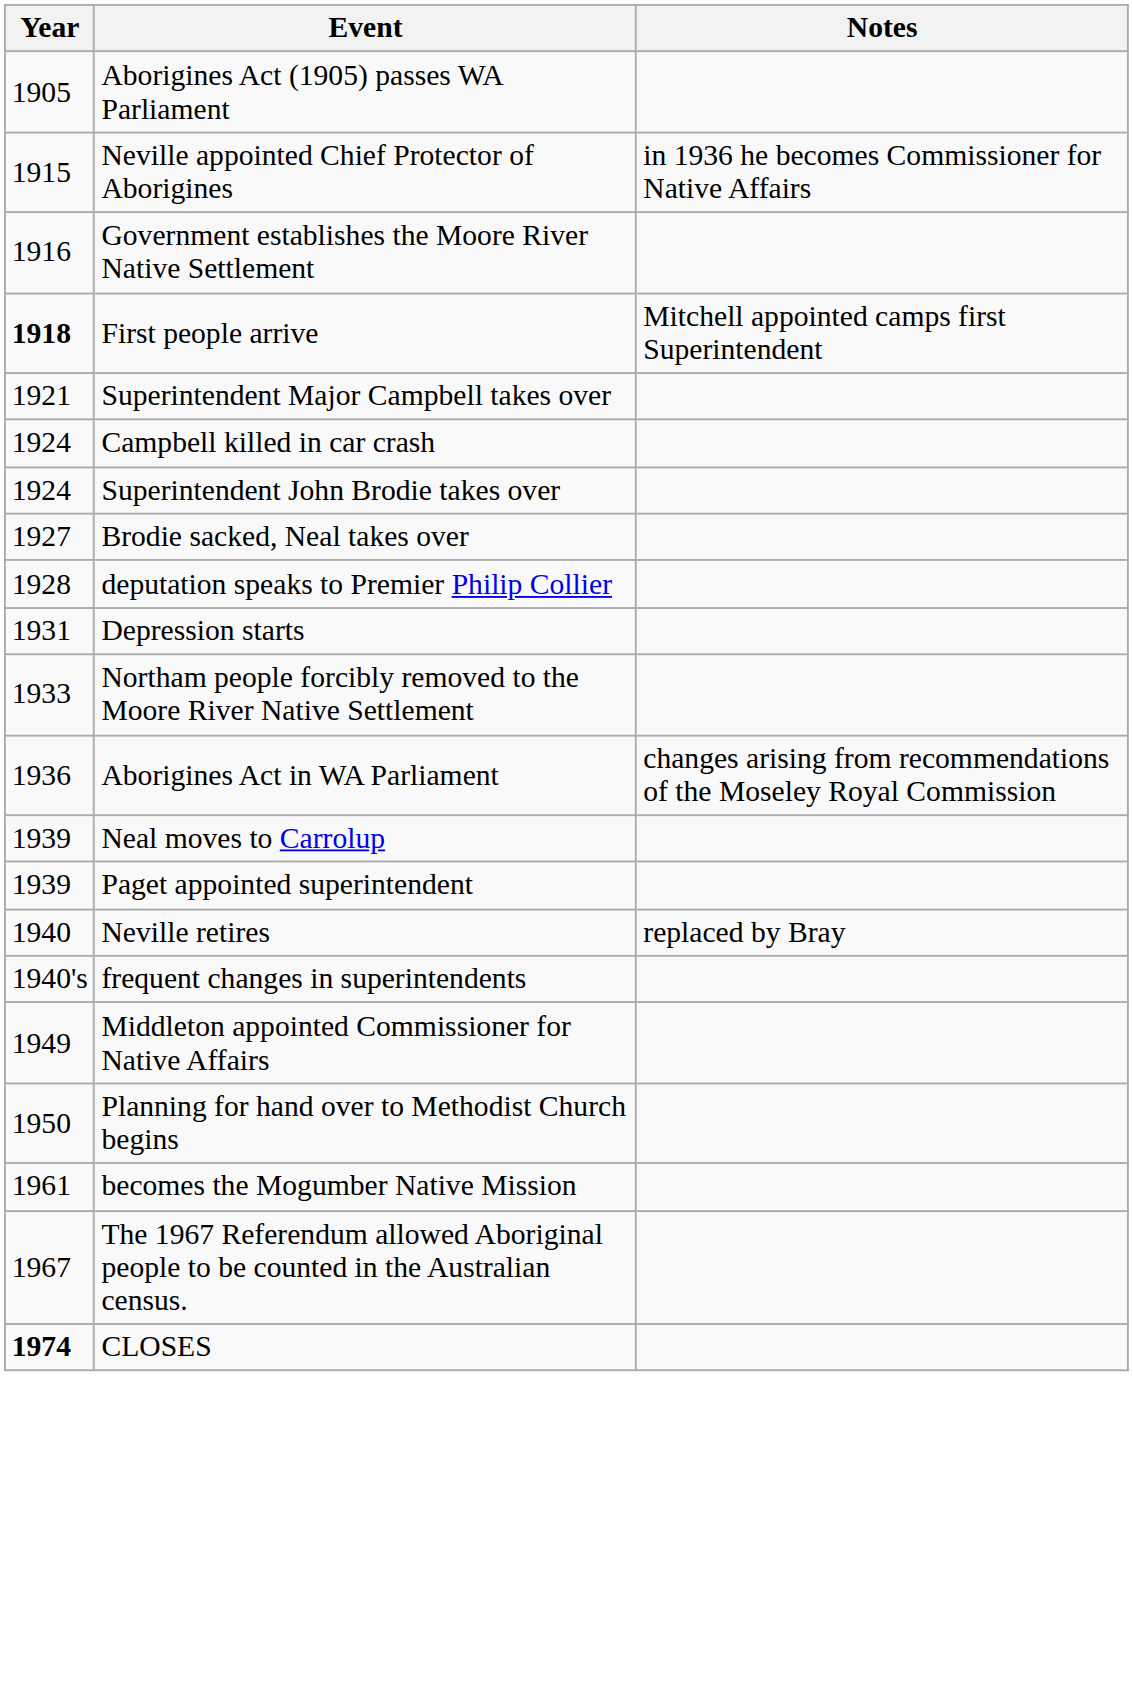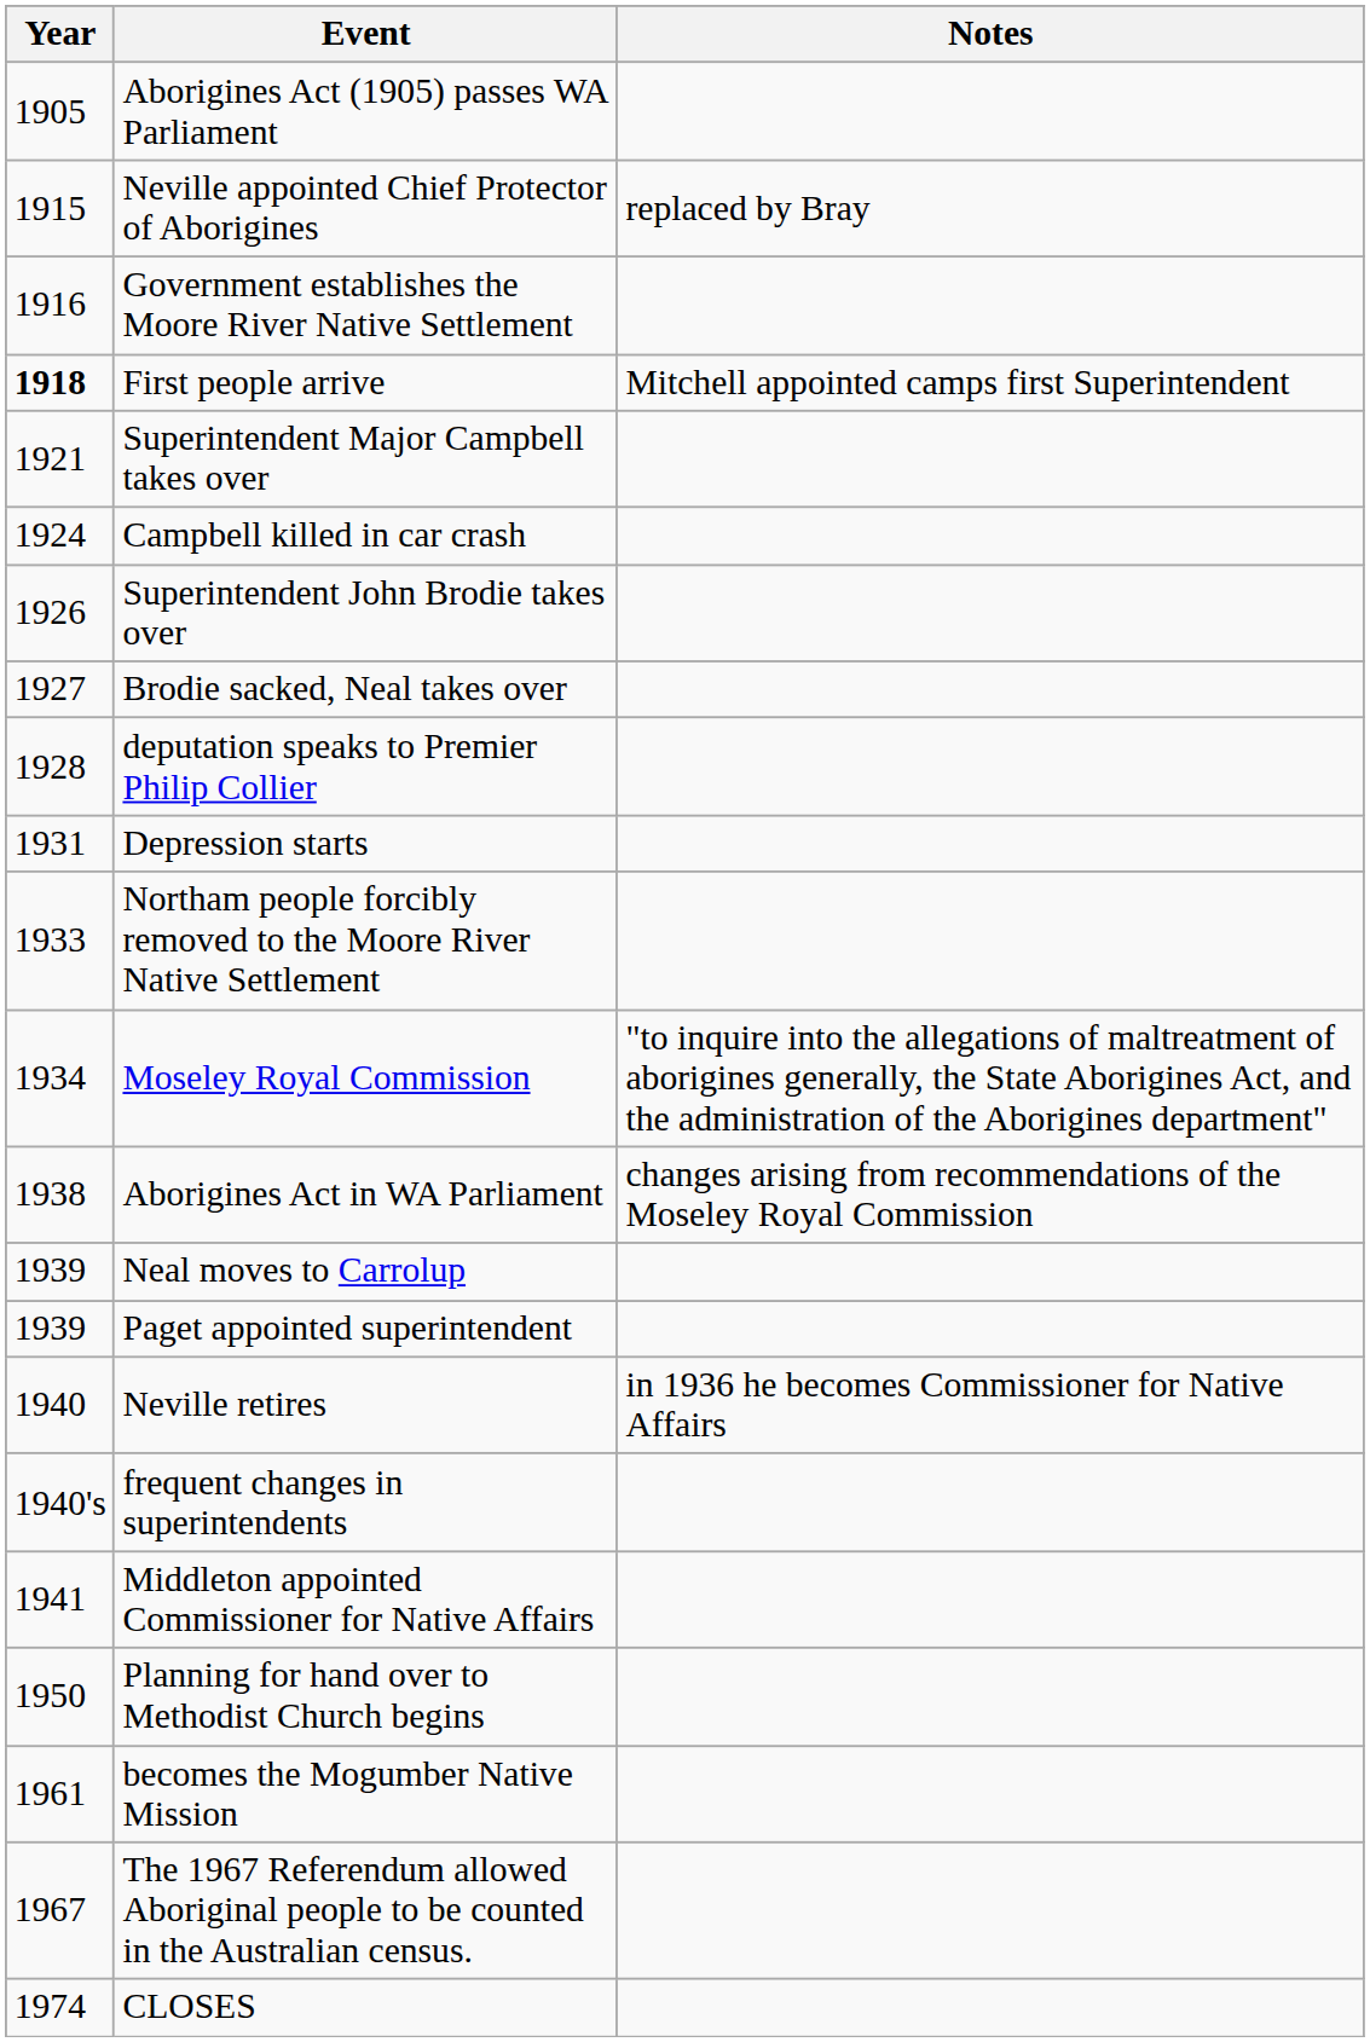 <table class="wikitable">
 <tr>
 <th>Year</th>
 <th>Event</th>
 <th>Notes</th>
 </tr>
 <tr>
 <td>1905</td>
 <td>Aborigines Act (1905) passes WA Parliament</td>
 <td></td>
 </tr>
 <tr>
 <td>1915</td>
 <td>Neville appointed Chief Protector of Aborigines</td>
-<td>in 1936 he becomes Commissioner for Native Affairs</td>
+<td>replaced by Bray</td>
 </tr>
 <tr>
 <td>1916</td>
 <td>Government establishes the Moore River Native Settlement</td>
 <td></td>
 </tr>
 <tr>
 <td><strong>1918</strong></td>
 <td>First people arrive</td>
 <td>Mitchell appointed camps first Superintendent</td>
 </tr>
 <tr>
 <td>1921</td>
 <td>Superintendent Major Campbell takes over</td>
 <td></td>
 </tr>
 <tr>
 <td>1924</td>
 <td>Campbell killed in car crash</td>
 <td></td>
 </tr>
 <tr>
-<td>1924</td>
+<td>1926</td>
 <td>Superintendent John Brodie takes over</td>
 <td></td>
 </tr>
 <tr>
 <td>1927</td>
 <td>Brodie sacked,  Neal takes over</td>
 <td></td>
 </tr>
 <tr>
 <td>1928</td>
 <td>deputation speaks to Premier <a href='#'>Philip Collier</a></td>
 <td></td>
 </tr>
 <tr>
 <td>1931</td>
 <td>Depression starts</td>
 <td></td>
 </tr>
 <tr>
 <td>1933</td>
 <td>Northam people forcibly removed to the Moore River Native Settlement</td>
 <td></td>
 </tr>
 <tr>
-<td>1936</td>
+<td>1934</td>
+<td><a href='#'>Moseley Royal Commission</a></td>
+<td>"to inquire into the allegations of maltreatment of aborigines generally, the State Aborigines Act, and the administration of the Aborigines department"</td>
+</tr>
+<tr>
+<td>1938</td>
 <td>Aborigines Act in WA Parliament</td>
 <td>changes arising from recommendations of the Moseley Royal Commission</td>
 </tr>
 <tr>
 <td>1939</td>
 <td> Neal moves to <a href='#'>Carrolup</a></td>
 <td></td>
 </tr>
 <tr>
 <td>1939</td>
 <td>Paget appointed superintendent</td>
 <td></td>
 </tr>
 <tr>
 <td>1940</td>
 <td>Neville retires</td>
-<td>replaced by Bray</td>
+<td>in 1936 he becomes Commissioner for Native Affairs</td>
 </tr>
 <tr>
 <td>1940's</td>
 <td>frequent changes in superintendents</td>
 <td></td>
 </tr>
 <tr>
-<td>1949</td>
+<td>1941</td>
 <td> Middleton appointed Commissioner for Native Affairs</td>
 <td></td>
 </tr>
 <tr>
 <td>1950</td>
 <td>Planning for hand over to Methodist Church begins</td>
 <td></td>
 </tr>
 <tr>
 <td>1961</td>
 <td>becomes the Mogumber Native Mission</td>
 <td></td>
 </tr>
 <tr>
 <td>1967</td>
 <td>The 1967 Referendum allowed Aboriginal people to be counted in the Australian census.</td>
 <td></td>
 </tr>
 <tr>
-<td><strong>1974</strong></td>
+<td>1974</td>
 <td>CLOSES</td>
 <td></td>
 </tr>
 </table>
